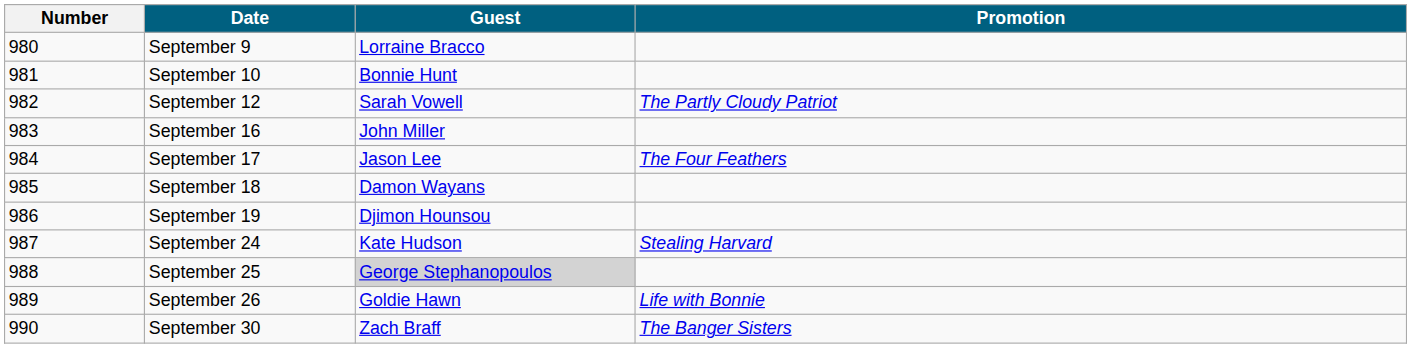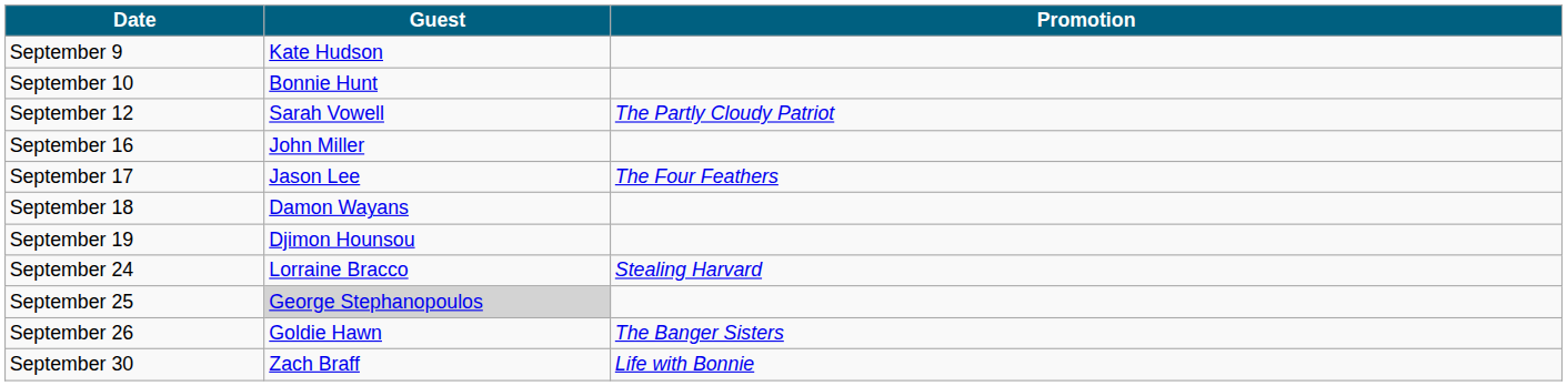 <table class="wikitable" width="100%">
 <tr bgcolor="#CCCCCC">
-<th>Number</th>
 <th width="15%" style="background:#006080; color:#FFFFFF">Date</th>
 <th width="20%" style="background:#006080; color:#FFFFFF">Guest</th>
 <th width="55%" style="background:#006080; color:#FFFFFF">Promotion</th>
 </tr>
 <tr>
-<td>980</td>
 <td>September 9</td>
-<td><a href='#'>Lorraine Bracco</a></td>
+<td><a href='#'>Kate Hudson</a></td>
 <td></td>
 </tr>
 <tr>
-<td>981</td>
 <td>September 10</td>
 <td><a href='#'>Bonnie Hunt</a></td>
 <td></td>
 </tr>
 <tr>
-<td>982</td>
 <td>September 12</td>
 <td><a href='#'>Sarah Vowell</a></td>
 <td><em><a href='#'>The Partly Cloudy Patriot</a></em></td>
 </tr>
 <tr>
-<td>983</td>
 <td>September 16</td>
 <td><a href='#'>John Miller</a></td>
 <td></td>
 </tr>
 <tr>
-<td>984</td>
 <td>September 17</td>
 <td><a href='#'>Jason Lee</a></td>
 <td><em><a href='#'>The Four Feathers</a></em></td>
 </tr>
 <tr>
-<td>985</td>
 <td>September 18</td>
 <td><a href='#'>Damon Wayans</a></td>
 <td></td>
 </tr>
 <tr>
-<td>986</td>
 <td>September 19</td>
 <td><a href='#'>Djimon Hounsou</a></td>
 <td></td>
 </tr>
 <tr>
-<td>987</td>
 <td>September 24</td>
-<td><a href='#'>Kate Hudson</a></td>
+<td><a href='#'>Lorraine Bracco</a></td>
 <td><em><a href='#'>Stealing Harvard</a></em></td>
 </tr>
 <tr>
-<td>988</td>
 <td>September 25</td>
 <td style="background: lightgrey;"><a href='#'>George Stephanopoulos</a></td>
 <td></td>
 </tr>
 <tr>
-<td>989</td>
 <td>September 26</td>
 <td><a href='#'>Goldie Hawn</a></td>
+<td><em><a href='#'>The Banger Sisters</a></em></td>
+</tr>
+<tr>
+<td>September 30</td>
+<td><a href='#'>Zach Braff</a></td>
 <td><em><a href='#'>Life with Bonnie</a></em></td>
 </tr>
-<tr>
-<td>990</td>
-<td>September 30</td>
-<td><a href='#'>Zach Braff</a></td>
-<td><em><a href='#'>The Banger Sisters</a></em></td>
-</tr>
 </table>
